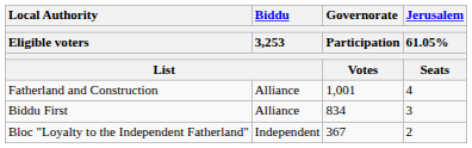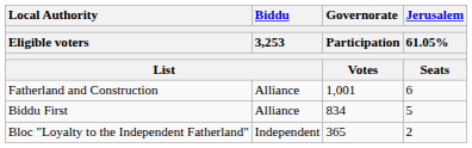 <table class="wikitable">
 <tr>
 <th style="text-align:left;">Local Authority</th>
 <th style="text-align:left;"><a href='#'>Biddu</a></th>
 <th style="text-align:left;">Governorate</th>
 <th style="text-align:left;"><a href='#'>Jerusalem</a></th>
 </tr>
 <tr>
 <th colspan=4></th>
 </tr>
 <tr>
 <th style="text-align:left;">Eligible voters</th>
 <th style="text-align:left;">3,253</th>
 <th style="text-align:left;">Participation</th>
 <th style="text-align:left;">61.05%</th>
 </tr>
 <tr>
 <th colspan=4></th>
 </tr>
 <tr>
 <th colspan=2>List</th>
 <th>Votes</th>
 <th>Seats</th>
 </tr>
 <tr>
 <td>Fatherland and Construction</td>
 <td>Alliance</td>
 <td>1,001</td>
-<td>4</td>
+<td>6</td>
 </tr>
 <tr>
 <td>Biddu First</td>
 <td>Alliance</td>
 <td>834</td>
-<td>3</td>
+<td>5</td>
 </tr>
 <tr>
 <td>Bloc "Loyalty to the Independent Fatherland"</td>
 <td>Independent</td>
-<td>367</td>
+<td>365</td>
 <td>2</td>
 </tr>
 </table>
